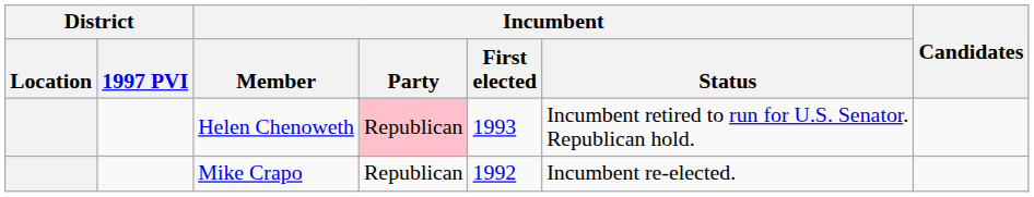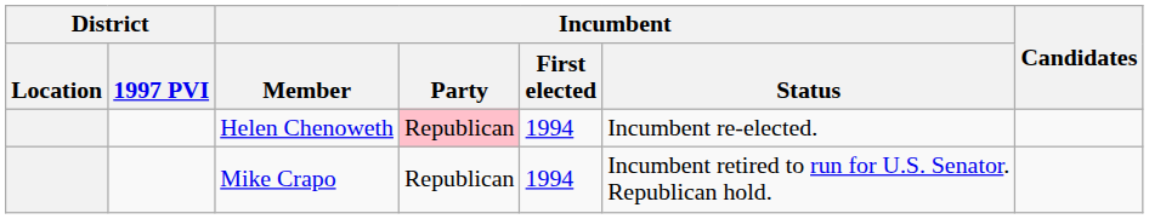 <table class="wikitable sortable">
 <tr>
 <th colspan=2>District</th>
 <th colspan=4>Incumbent</th>
 <th rowspan=2 class="unsortable">Candidates</th>
 </tr>
 <tr valign=bottom>
 <th>Location</th>
 <th><a href='#'>1997 PVI</a></th>
 <th>Member</th>
 <th>Party</th>
 <th>First<br>elected</th>
 <th>Status</th>
 </tr>
 <tr>
 <th></th>
 <td></td>
 <td><a href='#'>Helen Chenoweth</a></td>
 <td style="background: pink;">Republican</td>
-<td><a href='#'>1993</a></td>
-<td>Incumbent retired to <a href='#'>run for U.S. Senator</a>.<br>Republican hold.</td>
+<td><a href='#'>1994</a></td>
+<td>Incumbent re-elected.</td>
 <td nowrap></td>
 </tr>
 <tr>
 <th></th>
 <td></td>
 <td><a href='#'>Mike Crapo</a></td>
 <td>Republican</td>
-<td><a href='#'>1992</a></td>
-<td>Incumbent re-elected.</td>
+<td><a href='#'>1994</a></td>
+<td>Incumbent retired to <a href='#'>run for U.S. Senator</a>.<br>Republican hold.</td>
 <td nowrap></td>
 </tr>
 </table>
